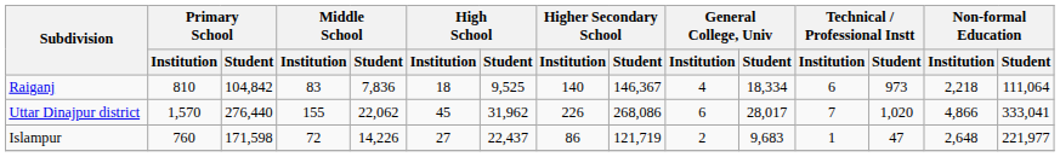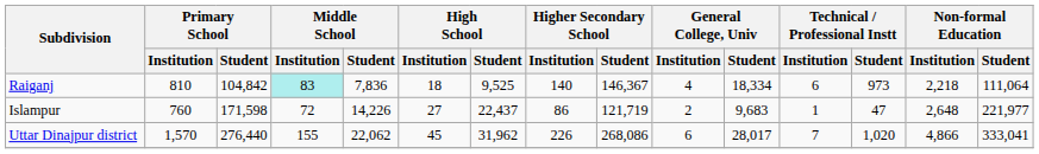 <table class="wikitable" style="text-align:center;font-size: 9pt">
 <tr>
 <th width="110" rowspan="2">Subdivision</th>
 <th colspan="2">Primary<br>School</th>
 <th colspan="2">Middle<br>School</th>
 <th colspan="2">High<br>School</th>
 <th colspan="2">Higher Secondary<br>School</th>
 <th colspan="2">General<br>College, Univ</th>
 <th colspan="2">Technical /<br>Professional Instt</th>
 <th colspan="2">Non-formal<br>Education</th>
 </tr>
 <tr>
 <th width="30">Institution</th>
 <th width="30">Student</th>
 <th width="30">Institution</th>
 <th width="30">Student</th>
 <th width="30">Institution</th>
 <th width="30">Student</th>
 <th width="30">Institution</th>
 <th width="30">Student</th>
 <th width="30">Institution</th>
 <th width="30">Student</th>
 <th width="30">Institution</th>
 <th width="30">Student</th>
 <th width="30">Institution</th>
 <th width="30">Student<br></th>
 </tr>
 <tr>
 <td align=left><a href='#'>Raiganj</a></td>
 <td align="center">810</td>
 <td align="center">104,842</td>
-<td align="center">83</td>
+<td align="center" style="background: paleturquoise;">83</td>
 <td align="center">7,836</td>
 <td align="center">18</td>
 <td align="center">9,525</td>
 <td align="center">140</td>
 <td align="center">146,367</td>
 <td align="center">4</td>
 <td align="center">18,334</td>
 <td align="center">6</td>
 <td align="center">973</td>
 <td align="center">2,218</td>
 <td align="center">111,064</td>
+</tr>
+<tr>
+<td align=left>Islampur</td>
+<td align="center">760</td>
+<td align="center">171,598</td>
+<td align="center">72</td>
+<td align="center">14,226</td>
+<td align="center">27</td>
+<td align="center">22,437</td>
+<td align="center">86</td>
+<td align="center">121,719</td>
+<td align="center">2</td>
+<td align="center">9,683</td>
+<td align="center">1</td>
+<td align="center">47</td>
+<td align="center">2,648</td>
+<td align="center">221,977</td>
 </tr>
 <tr>
 <td align=left><a href='#'>Uttar Dinajpur district</a></td>
 <td align="center">1,570</td>
 <td align="center">276,440</td>
 <td align="center">155</td>
 <td align="center">22,062</td>
 <td align="center">45</td>
 <td align="center">31,962</td>
 <td align="center">226</td>
 <td align="center">268,086</td>
 <td align="center">6</td>
 <td align="center">28,017</td>
 <td align="center">7</td>
 <td align="center">1,020</td>
 <td align="center">4,866</td>
 <td align="center">333,041</td>
 </tr>
 <tr>
-<td align=left>Islampur</td>
-<td align="center">760</td>
-<td align="center">171,598</td>
-<td align="center">72</td>
-<td align="center">14,226</td>
-<td align="center">27</td>
-<td align="center">22,437</td>
-<td align="center">86</td>
-<td align="center">121,719</td>
-<td align="center">2</td>
-<td align="center">9,683</td>
-<td align="center">1</td>
-<td align="center">47</td>
-<td align="center">2,648</td>
-<td align="center">221,977</td>
-</tr>
-<tr>
 </tr>
 </table>
